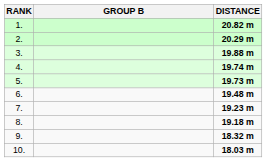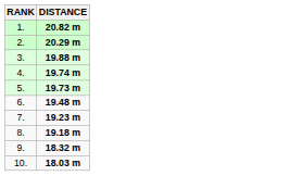 <table class="wikitable" style="border-collapse: collapse; font-size: 90%;">
 <tr>
 <th>RANK</th>
-<th style="width: 20em">GROUP B</th>
 <th style="width: 5em">DISTANCE</th>
 </tr>
 <tr style="background:#ccffcc;">
 <td align="center">1.</td>
-<td></td>
 <td align="center"><strong>20.82 m</strong></td>
 </tr>
 <tr style="background:#ccffcc;">
 <td align="center">2.</td>
-<td></td>
 <td align="center"><strong>20.29 m</strong></td>
 </tr>
 <tr style="background:#ddffdd;">
 <td align="center">3.</td>
-<td></td>
 <td align="center"><strong>19.88 m</strong></td>
 </tr>
 <tr style="background:#ddffdd;">
 <td align="center">4.</td>
-<td></td>
 <td align="center"><strong>19.74 m</strong></td>
 </tr>
 <tr style="background:#ddffdd;">
 <td align="center">5.</td>
-<td></td>
 <td align="center"><strong>19.73 m</strong></td>
 </tr>
 <tr>
 <td align="center">6.</td>
-<td></td>
 <td align="center"><strong>19.48 m</strong></td>
 </tr>
 <tr>
 <td align="center">7.</td>
-<td></td>
 <td align="center"><strong>19.23 m</strong></td>
 </tr>
 <tr>
 <td align="center">8.</td>
-<td></td>
 <td align="center"><strong>19.18 m</strong></td>
 </tr>
 <tr>
 <td align="center">9.</td>
-<td></td>
 <td align="center"><strong>18.32 m</strong></td>
 </tr>
 <tr>
 <td align="center">10.</td>
-<td></td>
 <td align="center"><strong>18.03 m</strong></td>
 </tr>
 </table>
